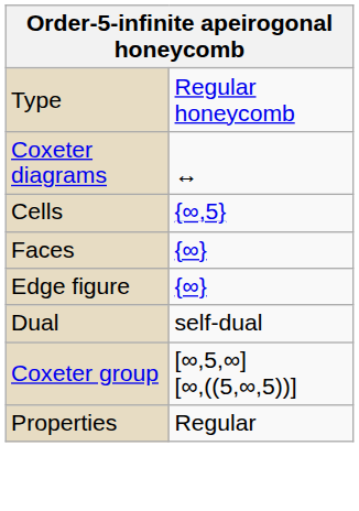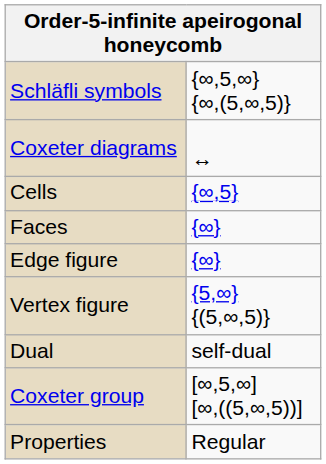 <table class="wikitable" align="right" style="margin-left:10px" width=240>
 <tr>
 <th bgcolor=#e7dcc3 colspan=2>Order-5-infinite apeirogonal honeycomb</th>
 </tr>
 <tr>
-<td bgcolor=#e7dcc3>Type</td>
-<td><a href='#'>Regular honeycomb</a></td>
+<td bgcolor=#e7dcc3><a href='#'>Schläfli symbols</a></td>
+<td>{∞,5,∞}<br>{∞,(5,∞,5)}</td>
 </tr>
 <tr>
 <td bgcolor=#e7dcc3><a href='#'>Coxeter diagrams</a></td>
 <td><br> ↔ </td>
 </tr>
 <tr>
 <td bgcolor=#e7dcc3>Cells</td>
 <td><a href='#'>{∞,5}</a> </td>
 </tr>
 <tr>
 <td bgcolor=#e7dcc3>Faces</td>
 <td><a href='#'>{∞}</a></td>
 </tr>
 <tr>
 <td bgcolor=#e7dcc3>Edge figure</td>
 <td><a href='#'>{∞}</a></td>
 </tr>
 <tr>
+<td bgcolor=#e7dcc3>Vertex figure</td>
+<td> <a href='#'>{5,∞}</a><br> {(5,∞,5)}</td>
+</tr>
+<tr>
 <td bgcolor=#e7dcc3>Dual</td>
 <td>self-dual</td>
 </tr>
 <tr>
 <td bgcolor=#e7dcc3><a href='#'>Coxeter group</a></td>
 <td>[∞,5,∞]<br>[∞,((5,∞,5))]</td>
 </tr>
 <tr>
 <td bgcolor=#e7dcc3>Properties</td>
 <td>Regular</td>
 </tr>
 </table>
